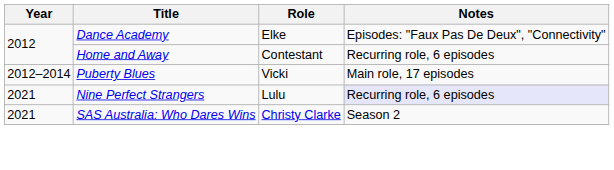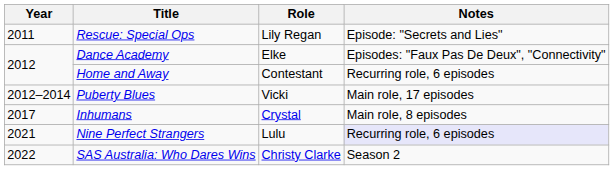 <table class="wikitable sortable plainrowheaders">
 <tr>
 <th scope="col">Year</th>
 <th scope="col">Title</th>
 <th scope="col">Role</th>
 <th scope="col" class="unsortable">Notes</th>
+</tr>
+<tr>
+<td>2011</td>
+<td><em><a href='#'>Rescue: Special Ops</a></em></td>
+<td>Lily Regan</td>
+<td>Episode: "Secrets and Lies"</td>
 </tr>
 <tr>
 <td rowspan="2" scope="row">2012</td>
 <td><em><a href='#'>Dance Academy</a></em></td>
 <td>Elke</td>
 <td>Episodes: "Faux Pas De Deux", "Connectivity"</td>
 </tr>
 <tr>
 <td><em><a href='#'>Home and Away</a></em></td>
 <td>Contestant</td>
 <td>Recurring role, 6 episodes</td>
 </tr>
 <tr>
 <td>2012–2014</td>
 <td><em><a href='#'>Puberty Blues</a></em></td>
 <td>Vicki</td>
 <td>Main role, 17 episodes</td>
 </tr>
 <tr>
+<td>2017</td>
+<td><em><a href='#'>Inhumans</a></em></td>
+<td><a href='#'>Crystal</a></td>
+<td>Main role, 8 episodes</td>
+</tr>
+<tr>
 <td>2021</td>
 <td><em><a href='#'>Nine Perfect Strangers</a></em></td>
 <td>Lulu</td>
 <td style="background: lavender;">Recurring role, 6 episodes</td>
 </tr>
 <tr>
-<td>2021</td>
+<td>2022</td>
 <td><em><a href='#'>SAS Australia: Who Dares Wins</a></em></td>
 <td><a href='#'>Christy Clarke</a></td>
 <td>Season 2</td>
 </tr>
 </table>
